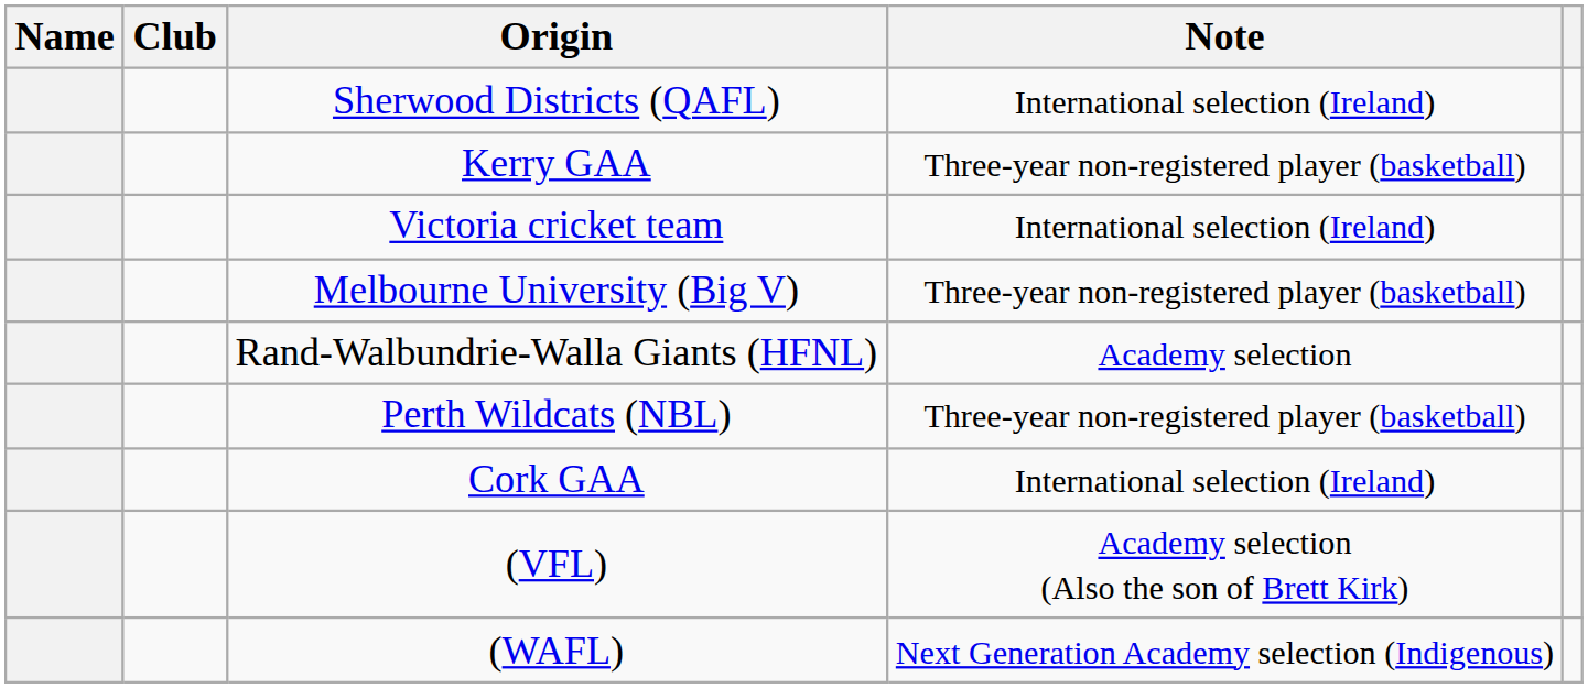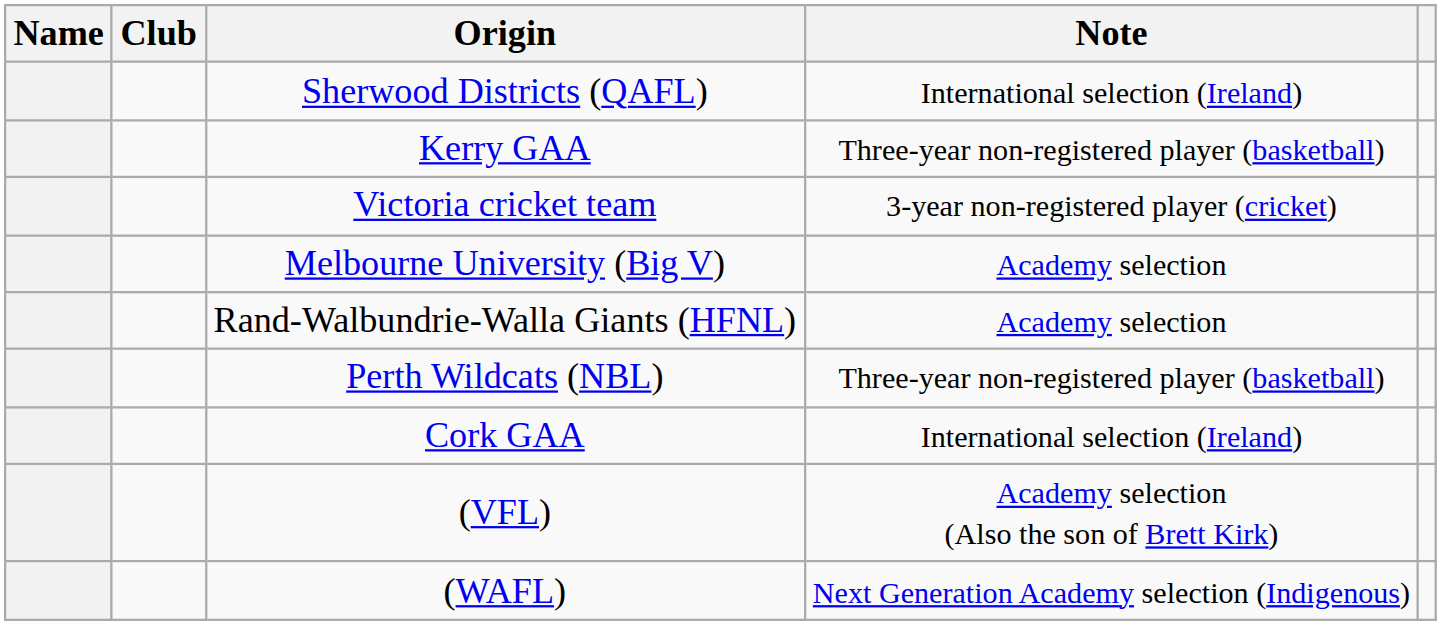 <table class="wikitable sortable plainrowheaders" style="text-align:center;">
 <tr>
 <th scope="col">Name</th>
 <th scope="col">Club</th>
 <th scope="col">Origin</th>
 <th scope="col">Note</th>
 <th class="unsortable"></th>
 </tr>
 <tr>
 <th scope="row"></th>
 <td></td>
 <td><a href='#'>Sherwood Districts</a> (<a href='#'>QAFL</a>)</td>
 <td><small>International selection (<a href='#'>Ireland</a>)</small></td>
 <td></td>
 </tr>
 <tr>
 <th scope="row"></th>
 <td></td>
 <td><a href='#'>Kerry GAA</a></td>
 <td><small>Three-year non-registered player (<a href='#'>basketball</a>)</small></td>
 <td></td>
 </tr>
 <tr>
 <th scope="row"></th>
 <td></td>
 <td><a href='#'>Victoria cricket team</a></td>
-<td><small>International selection (<a href='#'>Ireland</a>)</small></td>
+<td><small>3-year non-registered player (<a href='#'>cricket</a>)</small></td>
 <td></td>
 </tr>
 <tr>
 <th scope="row"></th>
 <td></td>
 <td><a href='#'>Melbourne University</a> (<a href='#'>Big V</a>)</td>
-<td><small>Three-year non-registered player (<a href='#'>basketball</a>)</small></td>
+<td><small><a href='#'>Academy</a> selection </small></td>
 <td></td>
 </tr>
 <tr>
 <th scope="row"></th>
 <td></td>
 <td>Rand-Walbundrie-Walla Giants (<a href='#'>HFNL</a>)</td>
 <td><small><a href='#'>Academy</a> selection </small></td>
 <td></td>
 </tr>
 <tr>
 <th scope="row"></th>
 <td></td>
 <td><a href='#'>Perth Wildcats</a> (<a href='#'>NBL</a>)</td>
 <td><small>Three-year non-registered player (<a href='#'>basketball</a>)</small></td>
 <td></td>
 </tr>
 <tr>
 <th scope="row"></th>
 <td></td>
 <td><a href='#'>Cork GAA</a></td>
 <td><small>International selection (<a href='#'>Ireland</a>)</small></td>
 <td></td>
 </tr>
 <tr>
 <th scope="row"></th>
 <td></td>
 <td> (<a href='#'>VFL</a>)</td>
 <td><small><a href='#'>Academy</a> selection<br>(Also the son of <a href='#'>Brett Kirk</a>)</small></td>
 </tr>
 <tr>
 <th scope="row"></th>
 <td></td>
 <td> (<a href='#'>WAFL</a>)</td>
 <td><small><a href='#'>Next Generation Academy</a> selection (<a href='#'>Indigenous</a>)</small></td>
 <td></td>
 </tr>
 </table>
